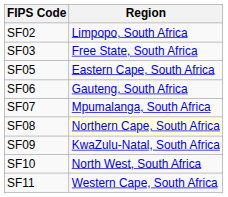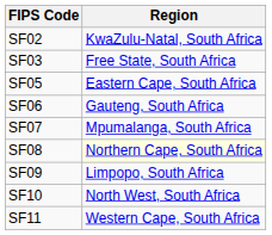 <table class="wikitable">
 <tr>
 <th>FIPS Code</th>
 <th>Region</th>
 </tr>
 <tr>
 <td>SF02</td>
-<td><a href='#'>Limpopo, South Africa</a></td>
+<td><a href='#'>KwaZulu-Natal, South Africa</a></td>
 </tr>
 <tr>
 <td>SF03</td>
 <td><a href='#'>Free State, South Africa</a></td>
 </tr>
 <tr>
 <td>SF05</td>
 <td><a href='#'>Eastern Cape, South Africa</a></td>
 </tr>
 <tr>
 <td>SF06</td>
 <td><a href='#'>Gauteng, South Africa</a></td>
 </tr>
 <tr>
 <td>SF07</td>
 <td><a href='#'>Mpumalanga, South Africa</a></td>
 </tr>
 <tr>
 <td>SF08</td>
 <td style="background: lightyellow;"><a href='#'>Northern Cape, South Africa</a></td>
 </tr>
 <tr>
 <td>SF09</td>
-<td><a href='#'>KwaZulu-Natal, South Africa</a></td>
+<td><a href='#'>Limpopo, South Africa</a></td>
 </tr>
 <tr>
 <td>SF10</td>
 <td><a href='#'>North West, South Africa</a></td>
 </tr>
 <tr>
 <td>SF11</td>
 <td><a href='#'>Western Cape, South Africa</a></td>
 </tr>
 </table>
